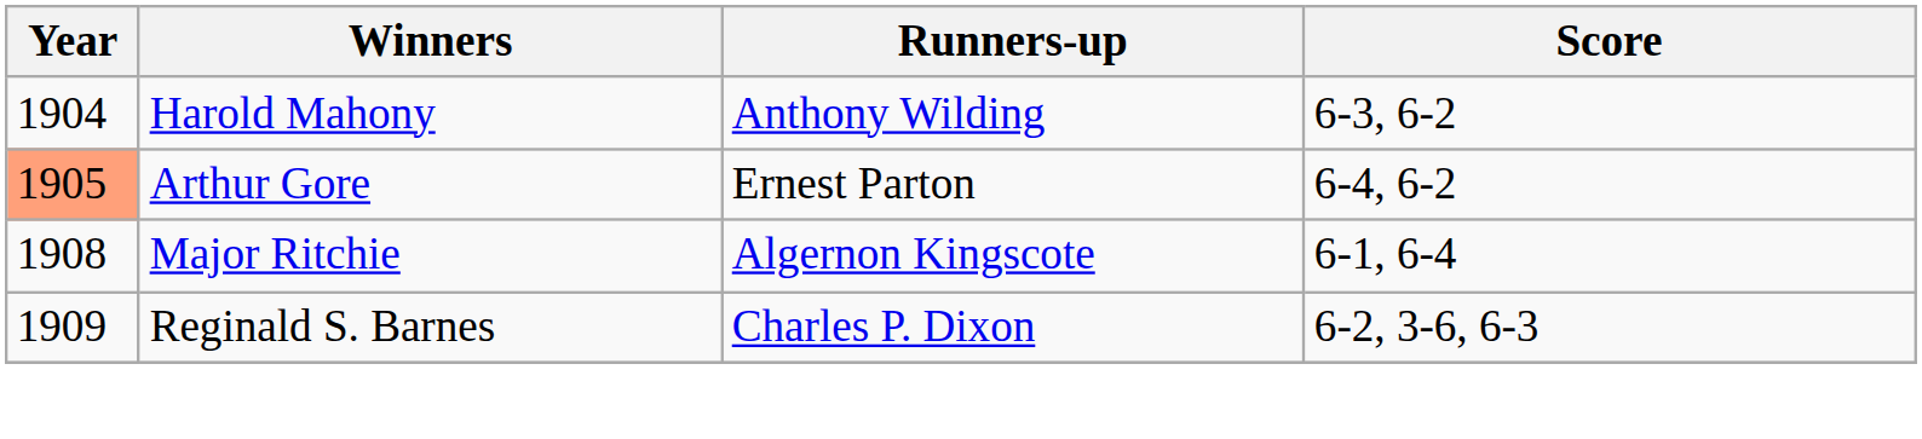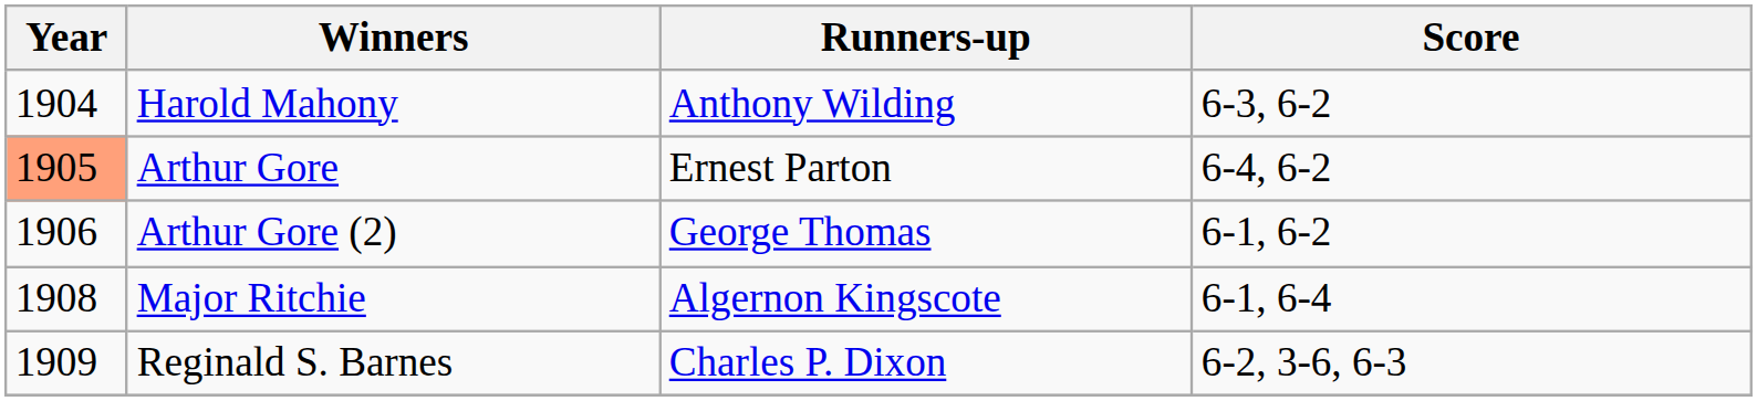 <table class="wikitable">
 <tr>
 <th style="width:40px">Year</th>
 <th style="width:200px">Winners</th>
 <th style="width:200px">Runners-up</th>
 <th style="width:210px" class="unsortable">Score</th>
 </tr>
 <tr>
 <td>1904</td>
 <td> <a href='#'>Harold Mahony</a></td>
 <td> <a href='#'>Anthony Wilding</a></td>
 <td>6-3, 6-2</td>
 </tr>
 <tr>
 <td style="background: lightsalmon;">1905</td>
 <td> <a href='#'>Arthur Gore</a></td>
 <td> Ernest Parton</td>
 <td>6-4, 6-2</td>
 </tr>
 <tr>
+<td>1906</td>
+<td> <a href='#'>Arthur Gore</a> (2)</td>
+<td> <a href='#'>George Thomas</a></td>
+<td>6-1, 6-2</td>
+</tr>
+<tr>
 <td>1908</td>
 <td> <a href='#'>Major Ritchie</a></td>
 <td> <a href='#'>Algernon Kingscote</a></td>
 <td>6-1, 6-4</td>
 </tr>
 <tr>
 <td>1909</td>
 <td> Reginald S. Barnes</td>
 <td> <a href='#'>Charles P. Dixon</a></td>
 <td>6-2, 3-6, 6-3</td>
 </tr>
 <tr>
 </tr>
 </table>
